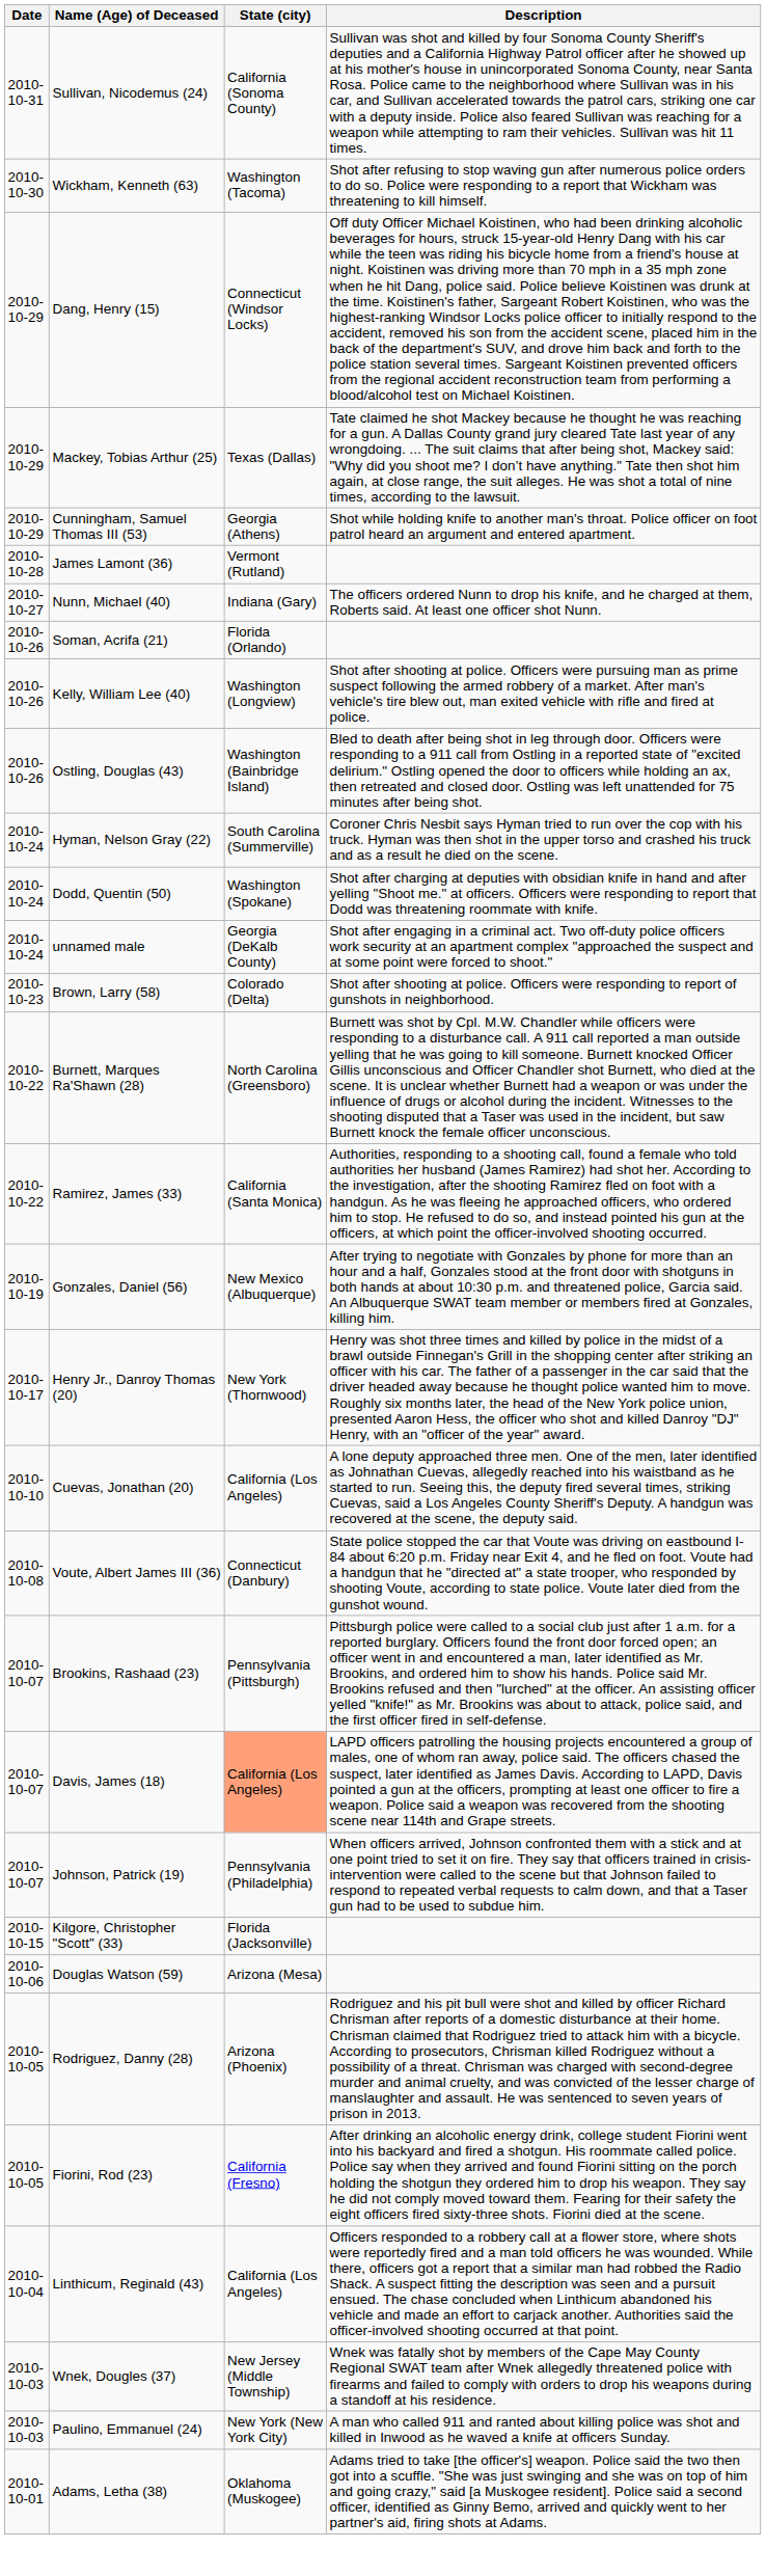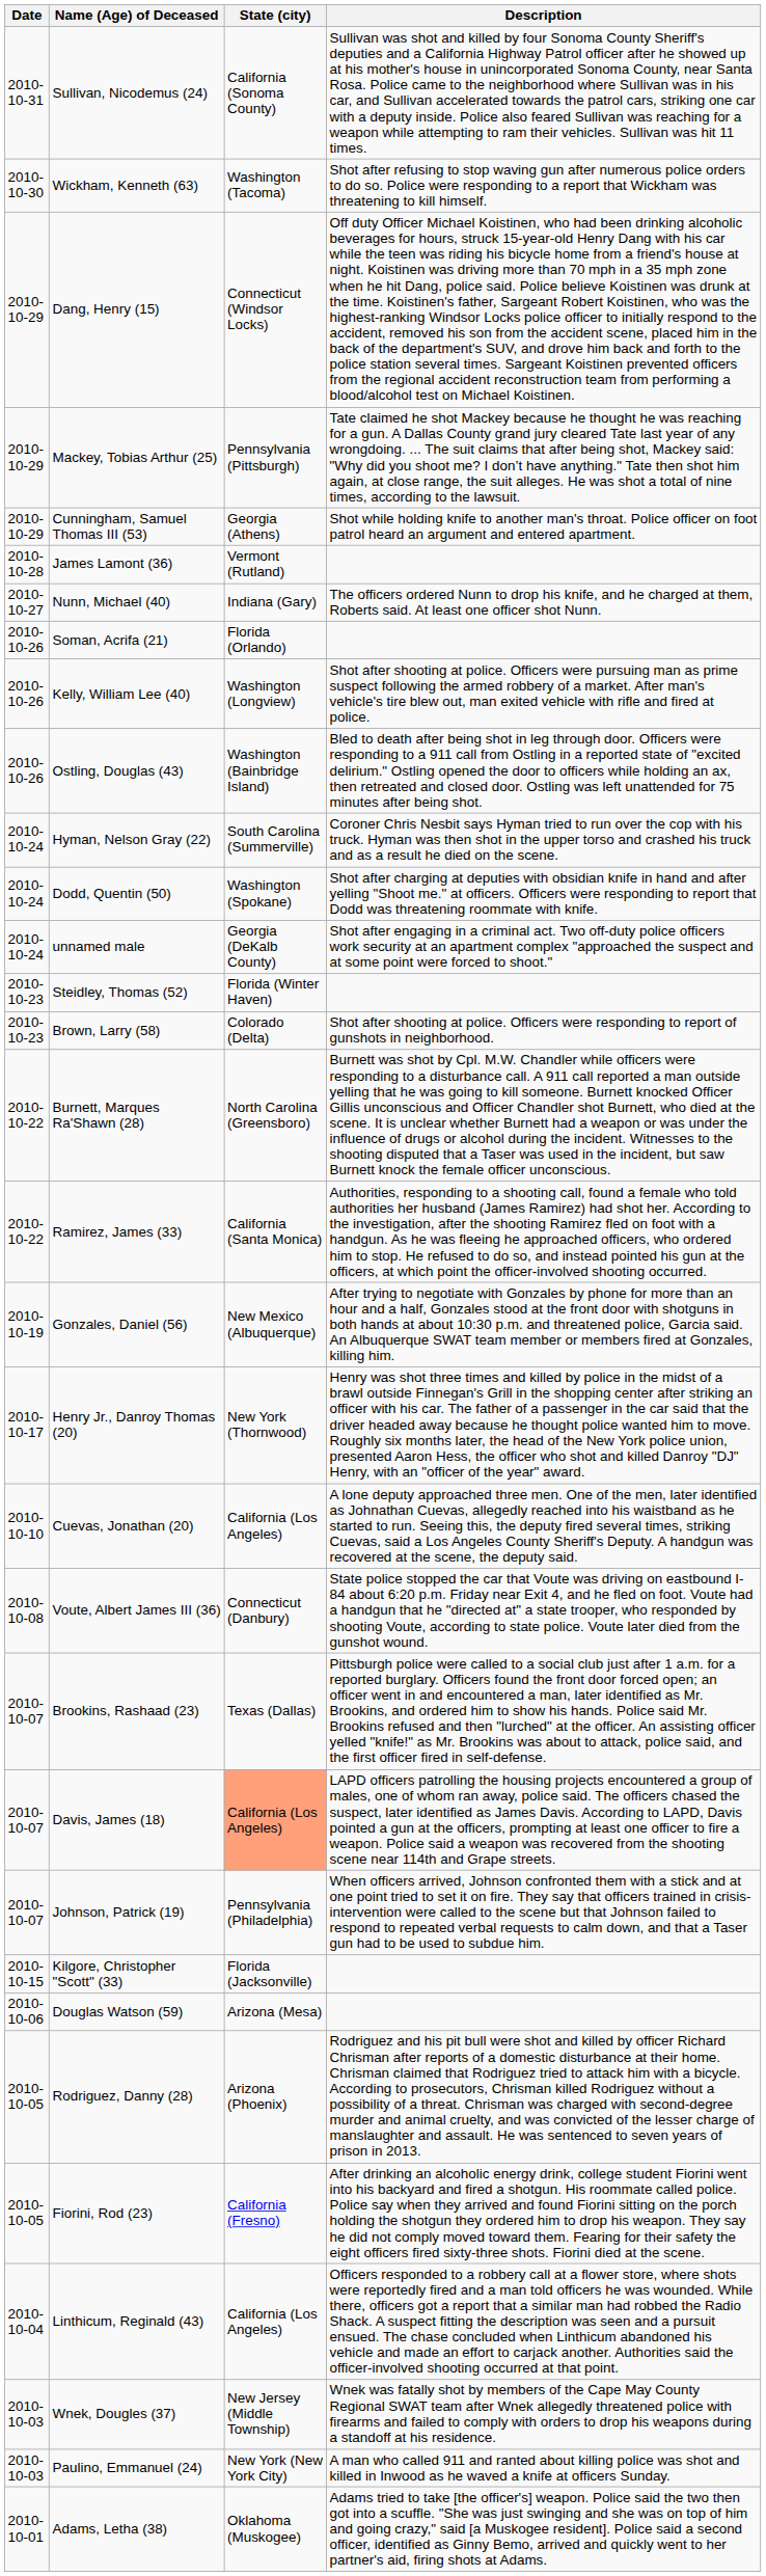 <table class="wikitable sortable" border="1" id="killed">
 <tr>
 <th>Date</th>
 <th nowrap>Name (Age) of Deceased</th>
 <th>State (city)</th>
 <th>Description</th>
 </tr>
 <tr>
 <td>2010-10-31</td>
 <td>Sullivan, Nicodemus (24)</td>
 <td>California (Sonoma County)</td>
 <td>Sullivan was shot and killed by four Sonoma County Sheriff's deputies and a California Highway Patrol officer after he showed up at his mother's house in unincorporated Sonoma County, near Santa Rosa. Police came to the neighborhood where Sullivan was in his car, and Sullivan accelerated towards the patrol cars, striking one car with a deputy inside. Police also feared Sullivan was reaching for a weapon while attempting to ram their vehicles. Sullivan was hit 11 times.</td>
 </tr>
 <tr>
 <td>2010-10-30</td>
 <td>Wickham, Kenneth (63)</td>
 <td>Washington (Tacoma)</td>
 <td>Shot after refusing to stop waving gun after numerous police orders to do so.  Police were responding to a report that Wickham was threatening to kill himself.</td>
 </tr>
 <tr>
 <td>2010-10-29</td>
 <td>Dang, Henry (15)</td>
 <td>Connecticut (Windsor Locks)</td>
 <td>Off duty Officer Michael Koistinen, who had been drinking alcoholic beverages for hours, struck 15-year-old Henry Dang with his car while the teen was riding his bicycle home from a friend's house at night. Koistinen was driving more than 70 mph in a 35 mph zone when he hit Dang, police said. Police believe Koistinen was drunk at the time. Koistinen's father, Sargeant Robert Koistinen, who was the highest-ranking Windsor Locks police officer to initially respond to the accident, removed his son from the accident scene, placed him in the back of the department's SUV, and drove him back and forth to the police station several times. Sargeant Koistinen prevented officers from the regional accident reconstruction team from performing a blood/alcohol test on Michael Koistinen.</td>
 </tr>
 <tr>
 <td>2010-10-29</td>
 <td>Mackey, Tobias Arthur (25)</td>
-<td>Texas (Dallas)</td>
+<td>Pennsylvania (Pittsburgh)</td>
 <td>Tate claimed he shot Mackey because he thought he was reaching for a gun. A Dallas County grand jury cleared Tate last year of any wrongdoing. ... The suit claims that after being shot, Mackey said: "Why did you shoot me? I don’t have anything." Tate then shot him again, at close range, the suit alleges. He was shot a total of nine times, according to the lawsuit.</td>
 </tr>
 <tr>
 <td>2010-10-29</td>
 <td>Cunningham, Samuel Thomas III (53)</td>
 <td>Georgia (Athens)</td>
 <td>Shot while holding knife to another man's throat.  Police officer on foot patrol heard an argument and entered apartment.</td>
 </tr>
 <tr>
 <td>2010-10-28</td>
 <td>James Lamont (36)</td>
 <td>Vermont (Rutland)</td>
 <td></td>
 </tr>
 <tr>
 <td>2010-10-27</td>
 <td>Nunn, Michael (40)</td>
 <td>Indiana (Gary)</td>
 <td>The officers ordered Nunn to drop his knife, and he charged at them, Roberts said. At least one officer shot Nunn.</td>
 </tr>
 <tr>
 <td>2010-10-26</td>
 <td>Soman, Acrifa (21)</td>
 <td>Florida (Orlando)</td>
 <td></td>
 </tr>
 <tr>
 <td>2010-10-26</td>
 <td>Kelly, William Lee (40)</td>
 <td>Washington (Longview)</td>
 <td>Shot after shooting at police.  Officers  were pursuing man as prime suspect following the armed robbery of a market.  After man's vehicle's tire blew out, man exited vehicle with rifle and fired at police.</td>
 </tr>
 <tr>
 <td>2010-10-26</td>
 <td>Ostling, Douglas (43)</td>
 <td>Washington (Bainbridge Island)</td>
 <td>Bled to death after being shot in leg through door.  Officers were responding to a 911 call from Ostling in a reported state of "excited  delirium."  Ostling opened the door to officers while holding an ax, then retreated and closed door.  Ostling was left unattended for 75 minutes after being shot.</td>
 </tr>
 <tr>
 <td>2010-10-24</td>
 <td>Hyman, Nelson Gray (22)</td>
 <td>South Carolina (Summerville)</td>
 <td>Coroner Chris Nesbit says Hyman tried to run over the cop with his truck. Hyman was then shot in the upper torso and crashed his truck and as a result he died on the scene.</td>
 </tr>
 <tr>
 <td>2010-10-24</td>
 <td>Dodd, Quentin (50)</td>
 <td>Washington (Spokane)</td>
 <td>Shot after charging at deputies with obsidian knife in hand and after yelling "Shoot me." at officers.  Officers were responding to report that Dodd was threatening roommate with knife.</td>
 </tr>
 <tr>
 <td>2010-10-24</td>
 <td>unnamed male</td>
 <td>Georgia (DeKalb County)</td>
 <td>Shot after engaging in a criminal act.  Two off-duty police officers work security at an apartment complex "approached the suspect and at some point were forced to shoot."</td>
 </tr>
 <tr>
 <td>2010-10-23</td>
+<td>Steidley, Thomas (52)</td>
+<td>Florida (Winter Haven)</td>
+<td></td>
+</tr>
+<tr>
+<td>2010-10-23</td>
 <td>Brown, Larry (58)</td>
 <td>Colorado (Delta)</td>
 <td>Shot after shooting at police.  Officers were responding to report of gunshots in neighborhood.</td>
 </tr>
 <tr>
 <td>2010-10-22</td>
 <td>Burnett, Marques Ra'Shawn (28)</td>
 <td>North Carolina (Greensboro)</td>
 <td>Burnett was shot by Cpl. M.W. Chandler while officers were responding to a disturbance call. A 911 call reported a man outside yelling that he was going to kill someone. Burnett knocked Officer Gillis unconscious and Officer Chandler shot Burnett, who died at the scene. It is unclear whether Burnett had a weapon or was under the influence of drugs or alcohol during the incident. Witnesses to the shooting disputed that a Taser was used in the incident, but saw Burnett knock the female officer unconscious.</td>
 </tr>
 <tr>
 <td>2010-10-22</td>
 <td>Ramirez, James (33)</td>
 <td>California (Santa Monica)</td>
 <td>Authorities, responding to a shooting call, found a female who told authorities her husband (James Ramirez) had shot her. According to the investigation, after the shooting Ramirez fled on foot with a handgun. As he was fleeing he approached officers, who ordered him to stop. He refused to do so, and instead pointed his gun at the officers, at which point the officer-involved shooting occurred.</td>
 </tr>
 <tr>
 <td>2010-10-19</td>
 <td>Gonzales, Daniel (56)</td>
 <td>New Mexico (Albuquerque)</td>
 <td>After trying to negotiate with Gonzales by phone for more than an hour and a half, Gonzales stood at the front door with shotguns in both hands at about 10:30 p.m. and threatened police, Garcia said. An Albuquerque SWAT team member or members fired at Gonzales, killing him.</td>
 </tr>
 <tr>
 <td>2010-10-17</td>
 <td>Henry Jr., Danroy Thomas (20)</td>
 <td>New York (Thornwood)</td>
 <td>Henry was shot three times and killed by police in the midst of a brawl outside Finnegan's Grill in the shopping center after striking an officer with his car.  The father of a passenger in the car said that the driver headed away because he thought police wanted him to move.  Roughly six months later, the head of the New York police union, presented Aaron Hess, the officer who shot and killed Danroy "DJ" Henry, with an "officer of the year" award.</td>
 </tr>
 <tr>
 <td>2010-10-10</td>
 <td>Cuevas, Jonathan (20)</td>
 <td>California (Los Angeles)</td>
 <td>A lone deputy approached three men. One of the men, later identified as Johnathan Cuevas, allegedly reached into his waistband as he started to run. Seeing this, the deputy fired several times, striking Cuevas, said a Los Angeles County Sheriff's Deputy. A handgun was recovered at the scene, the deputy said.</td>
 </tr>
 <tr>
 <td>2010-10-08</td>
 <td>Voute, Albert James III (36)</td>
 <td>Connecticut (Danbury)</td>
 <td>State police stopped the car that Voute was driving on eastbound I-84 about 6:20 p.m. Friday near Exit 4, and he fled on foot. Voute had a handgun that he "directed at" a state trooper, who responded by shooting Voute, according to state police. Voute later died from the gunshot wound.</td>
 </tr>
 <tr>
 <td>2010-10-07</td>
 <td>Brookins, Rashaad (23)</td>
-<td>Pennsylvania (Pittsburgh)</td>
+<td>Texas (Dallas)</td>
 <td>Pittsburgh police were called to a social club just after 1 a.m. for a reported burglary. Officers found the front door forced open; an officer went in and encountered a man, later identified as Mr. Brookins, and ordered him to show his hands. Police said Mr. Brookins refused and then "lurched" at the officer. An assisting officer yelled "knife!" as Mr. Brookins was about to attack, police said, and the first officer fired in self-defense.</td>
 </tr>
 <tr>
 <td>2010-10-07</td>
 <td>Davis, James (18)</td>
 <td style="background: lightsalmon;">California (Los Angeles)</td>
 <td>LAPD officers patrolling the housing projects encountered a group of males, one of whom ran away, police said. The officers chased the suspect, later identified as James Davis. According to LAPD, Davis pointed a gun at the officers, prompting at least one officer to fire a weapon. Police said a weapon was recovered from the shooting scene near 114th and Grape streets.</td>
 </tr>
 <tr>
 <td>2010-10-07</td>
 <td>Johnson, Patrick (19)</td>
 <td>Pennsylvania (Philadelphia)</td>
 <td>When officers arrived, Johnson confronted them with a stick and at one point tried to set it on fire. They say that officers trained in crisis-intervention were called to the scene but that Johnson failed to respond to repeated verbal requests to calm down, and that a Taser gun had to be used to subdue him.</td>
 </tr>
 <tr>
 <td>2010-10-15</td>
 <td>Kilgore, Christopher "Scott" (33)</td>
 <td>Florida (Jacksonville)</td>
 <td></td>
 </tr>
 <tr>
 <td>2010-10-06</td>
 <td>Douglas Watson (59)</td>
 <td>Arizona (Mesa)</td>
 <td></td>
 </tr>
 <tr>
 <td>2010-10-05</td>
 <td>Rodriguez, Danny (28)</td>
 <td>Arizona (Phoenix)</td>
 <td>Rodriguez and his pit bull were shot and killed by officer Richard Chrisman after reports of a domestic disturbance at their home. Chrisman claimed that Rodriguez tried to attack him with a bicycle. According to prosecutors, Chrisman killed Rodriguez without a possibility of a threat. Chrisman was charged with second-degree murder and animal cruelty, and was convicted of the lesser charge of manslaughter and assault. He was sentenced to seven years of prison in 2013.</td>
 </tr>
 <tr>
 <td>2010-10-05</td>
 <td>Fiorini, Rod (23)</td>
 <td><a href='#'>California (Fresno)</a></td>
 <td>After drinking an alcoholic energy drink, college student Fiorini went into his backyard and fired a shotgun.  His roommate called police.  Police say when they arrived and found Fiorini sitting on the porch holding the shotgun they ordered him to drop his weapon. They say he did not comply moved toward them.  Fearing for their safety the eight officers fired sixty-three shots.  Fiorini died at the scene.</td>
 </tr>
 <tr>
 <td>2010-10-04</td>
 <td>Linthicum, Reginald (43)</td>
 <td>California (Los Angeles)</td>
 <td>Officers responded to a robbery call at a flower store, where shots were reportedly fired and a man told officers he was wounded. While there, officers got a report that a similar man had robbed the Radio Shack. A suspect fitting the description was seen and a pursuit ensued. The chase concluded when Linthicum abandoned his vehicle and made an effort to carjack another. Authorities said the officer-involved shooting occurred at that point.</td>
 </tr>
 <tr>
 <td>2010-10-03</td>
 <td>Wnek, Dougles (37)</td>
 <td>New Jersey (Middle Township)</td>
 <td>Wnek was fatally shot by members of the Cape May County Regional SWAT team after Wnek allegedly threatened police with firearms and failed to comply with orders to drop his weapons during a standoff at his residence.</td>
 </tr>
 <tr>
 <td>2010-10-03</td>
 <td>Paulino, Emmanuel (24)</td>
 <td>New York (New York City)</td>
 <td>A man who called 911 and ranted about killing police was shot and killed in Inwood as he waved a knife at officers Sunday.</td>
 </tr>
 <tr>
 <td>2010-10-01</td>
 <td>Adams, Letha (38)</td>
 <td>Oklahoma (Muskogee)</td>
 <td>Adams tried to take [the officer's] weapon. Police said the two then got into a scuffle. "She was just swinging and she was on top of him and going crazy," said [a Muskogee resident]. Police said a second officer, identified as Ginny Bemo, arrived and quickly went to her partner's aid, firing shots at Adams.</td>
 </tr>
 </table>
